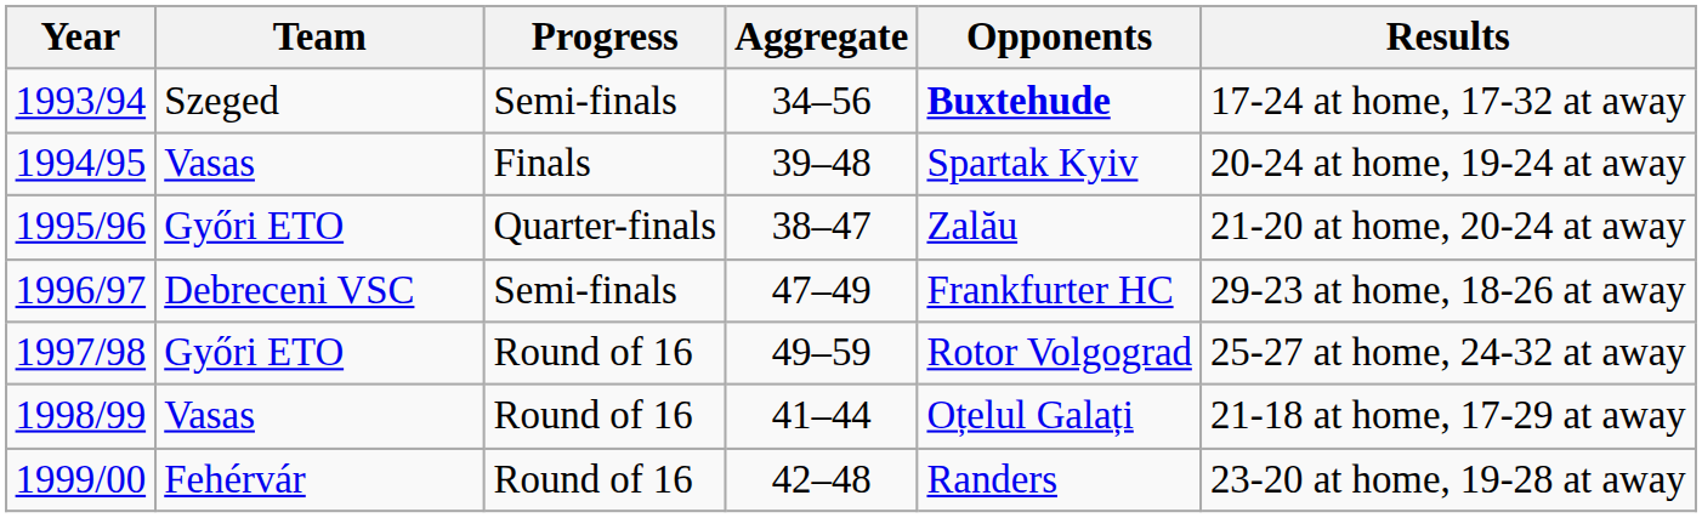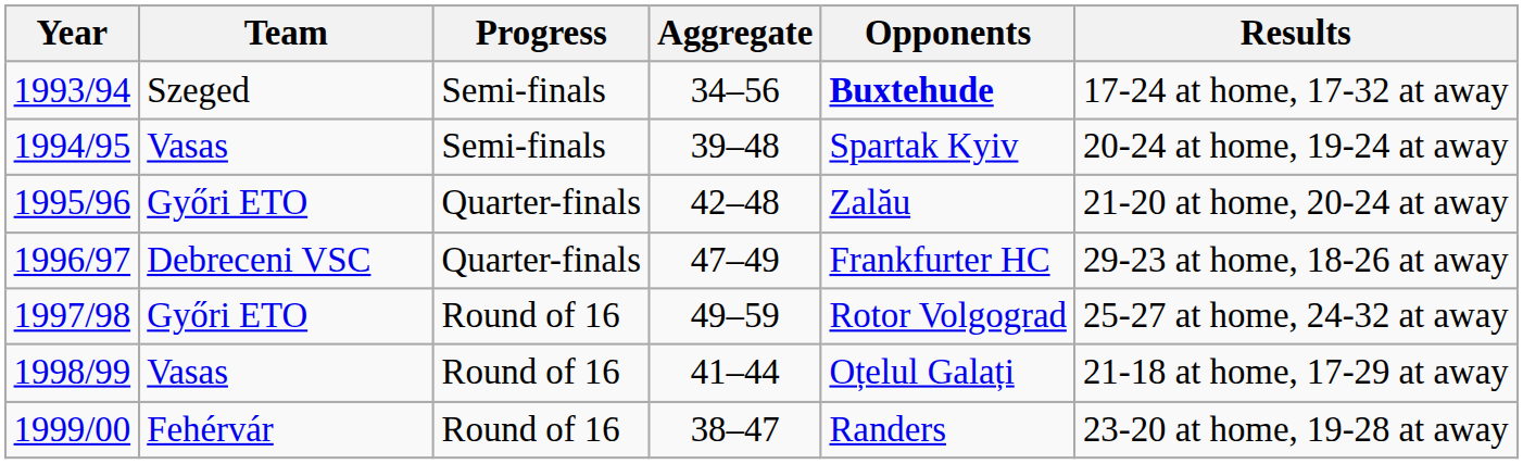 <table class="wikitable sortable">
 <tr>
 <th>Year</th>
 <th width="125">Team</th>
 <th>Progress</th>
 <th>Aggregate</th>
 <th>Opponents</th>
 <th>Results</th>
 </tr>
 <tr>
 <td><a href='#'>1993/94</a></td>
 <td>Szeged</td>
 <td>Semi-finals</td>
 <td align=center>34–56</td>
 <td><strong> <a href='#'>Buxtehude</a></strong></td>
 <td>17-24 at home, 17-32 at away</td>
 </tr>
 <tr>
 <td><a href='#'>1994/95</a></td>
 <td><a href='#'>Vasas</a></td>
-<td> Finals</td>
+<td>Semi-finals</td>
 <td align=center>39–48</td>
 <td> <a href='#'>Spartak Kyiv</a></td>
 <td>20-24 at home, 19-24 at away</td>
 </tr>
 <tr>
 <td><a href='#'>1995/96</a></td>
 <td><a href='#'>Győri ETO</a></td>
 <td>Quarter-finals</td>
-<td align=center>38–47</td>
+<td align=center>42–48</td>
 <td> <a href='#'>Zalău</a></td>
 <td>21-20 at home, 20-24 at away</td>
 </tr>
 <tr>
 <td><a href='#'>1996/97</a></td>
 <td><a href='#'>Debreceni VSC</a></td>
-<td>Semi-finals</td>
+<td>Quarter-finals</td>
 <td align=center>47–49</td>
 <td> <a href='#'>Frankfurter HC</a></td>
 <td>29-23 at home, 18-26 at away</td>
 </tr>
 <tr>
 <td><a href='#'>1997/98</a></td>
 <td><a href='#'>Győri ETO</a></td>
 <td>Round of 16</td>
 <td align=center>49–59</td>
 <td> <a href='#'>Rotor Volgograd</a></td>
 <td>25-27 at home, 24-32 at away</td>
 </tr>
 <tr>
 <td><a href='#'>1998/99</a></td>
 <td><a href='#'>Vasas</a></td>
 <td>Round of 16</td>
 <td align=center>41–44</td>
 <td> <a href='#'>Oțelul Galați</a></td>
 <td>21-18 at home, 17-29 at away</td>
 </tr>
 <tr>
 <td><a href='#'>1999/00</a></td>
 <td><a href='#'>Fehérvár</a></td>
 <td>Round of 16</td>
-<td align=center>42–48</td>
+<td align=center>38–47</td>
 <td> <a href='#'>Randers</a></td>
 <td>23-20 at home, 19-28 at away</td>
 </tr>
 </table>
